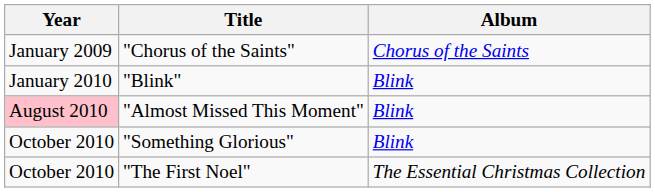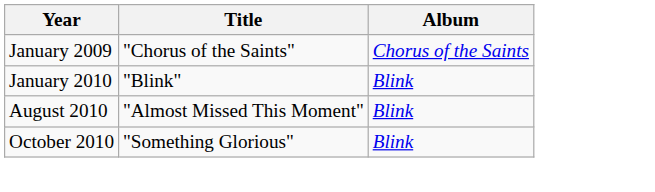 <table class=wikitable>
 <tr>
 <th>Year</th>
 <th>Title</th>
 <th>Album</th>
 </tr>
 <tr>
 <td>January 2009</td>
 <td>"Chorus of the Saints"</td>
 <td><em><a href='#'>Chorus of the Saints</a></em></td>
 </tr>
 <tr>
 <td>January 2010</td>
 <td>"Blink"</td>
 <td><em><a href='#'>Blink</a></em></td>
 </tr>
 <tr>
-<td style="background: pink;">August  2010</td>
+<td>August  2010</td>
 <td>"Almost Missed This Moment"</td>
 <td><em><a href='#'>Blink</a></em></td>
 </tr>
 <tr>
 <td>October 2010</td>
 <td>"Something Glorious"</td>
 <td><em><a href='#'>Blink</a></em></td>
 </tr>
-<tr>
-<td>October 2010</td>
-<td>"The First Noel"</td>
-<td><em>The Essential Christmas Collection</em></td>
-</tr>
 </table>
